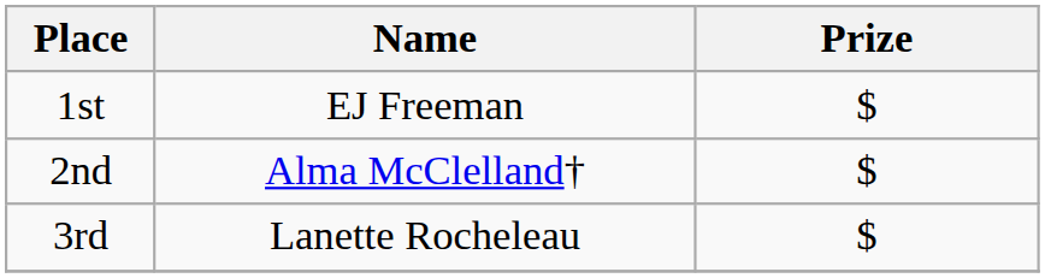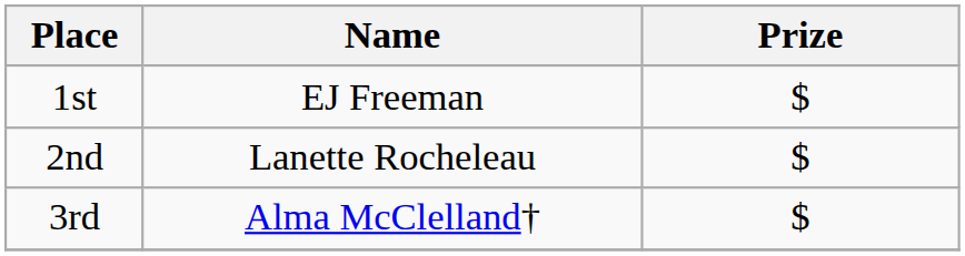 <table class="wikitable">
 <tr>
 <th width="50">Place</th>
 <th width="200">Name</th>
 <th width="125">Prize</th>
 </tr>
 <tr>
 <td align = "center">1st</td>
 <td align = "center">EJ Freeman</td>
 <td align = "center">$</td>
 </tr>
 <tr>
 <td align = "center">2nd</td>
-<td align = "center"><a href='#'>Alma McClelland</a>†</td>
+<td align = "center">Lanette Rocheleau</td>
 <td align = "center">$</td>
 </tr>
 <tr>
 <td align = "center">3rd</td>
-<td align = "center">Lanette Rocheleau</td>
+<td align = "center"><a href='#'>Alma McClelland</a>†</td>
 <td align = "center">$</td>
 </tr>
 <tr>
 </tr>
 </table>
